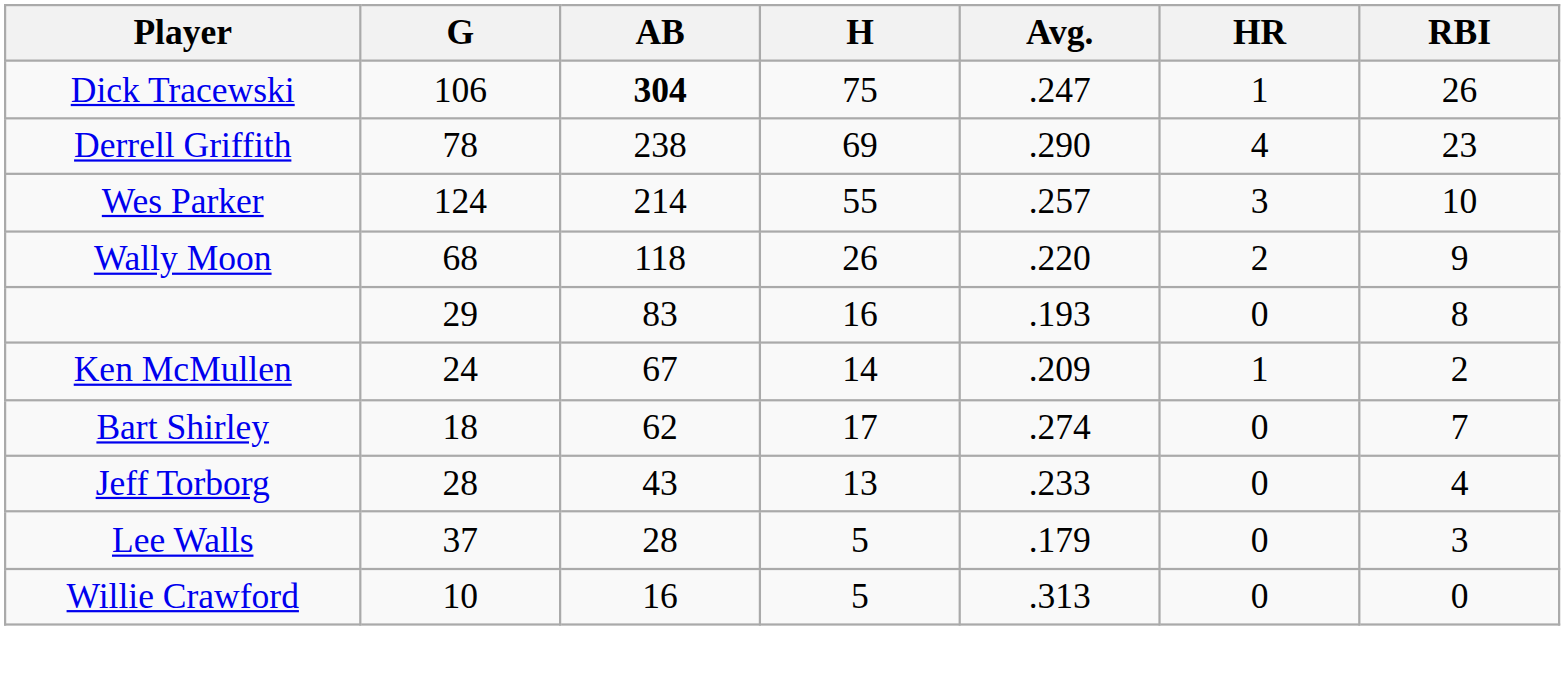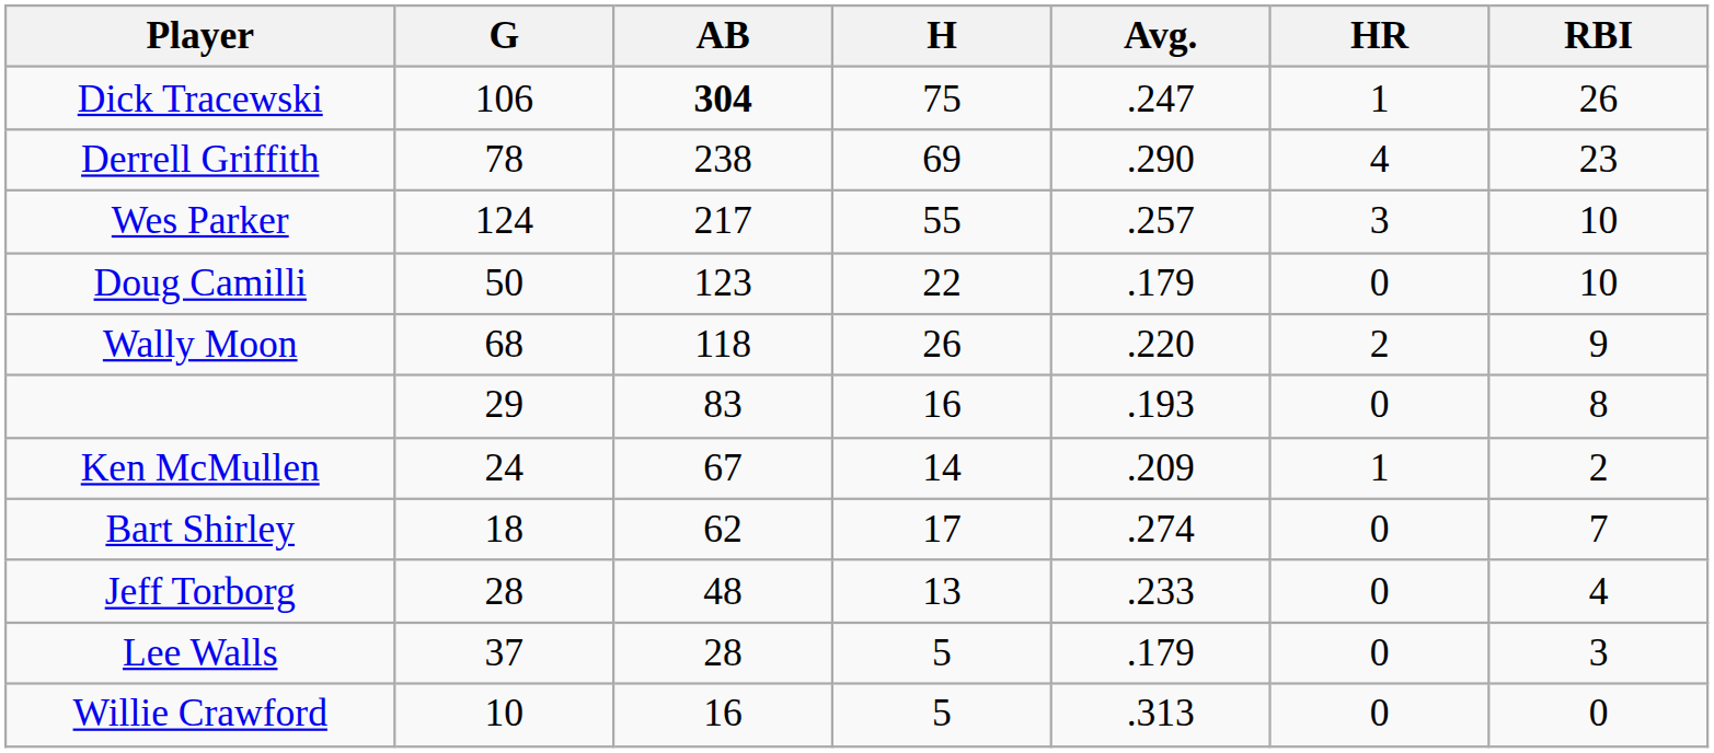 <table class="wikitable sortable">
 <tr>
 <th bgcolor="#DDDDFF" width="16%">Player</th>
 <th bgcolor="#DDDDFF" width="9%">G</th>
 <th bgcolor="#DDDDFF" width="9%">AB</th>
 <th bgcolor="#DDDDFF" width="9%">H</th>
 <th bgcolor="#DDDDFF" width="9%">Avg.</th>
 <th bgcolor="#DDDDFF" width="9%">HR</th>
 <th bgcolor="#DDDDFF" width="9%">RBI</th>
 </tr>
 <tr align="center">
 <td><a href='#'>Dick Tracewski</a></td>
 <td>106</td>
 <td><strong>304</strong></td>
 <td>75</td>
 <td>.247</td>
 <td>1</td>
 <td>26</td>
 </tr>
 <tr align="center">
 <td><a href='#'>Derrell Griffith</a></td>
 <td>78</td>
 <td>238</td>
 <td>69</td>
 <td>.290</td>
 <td>4</td>
 <td>23</td>
 </tr>
 <tr align="center">
 <td><a href='#'>Wes Parker</a></td>
 <td>124</td>
-<td>214</td>
+<td>217</td>
 <td>55</td>
 <td>.257</td>
 <td>3</td>
+<td>10</td>
+</tr>
+<tr align="center">
+<td><a href='#'>Doug Camilli</a></td>
+<td>50</td>
+<td>123</td>
+<td>22</td>
+<td>.179</td>
+<td>0</td>
 <td>10</td>
 </tr>
 <tr align="center">
 <td><a href='#'>Wally Moon</a></td>
 <td>68</td>
 <td>118</td>
 <td>26</td>
 <td>.220</td>
 <td>2</td>
 <td>9</td>
 </tr>
 <tr align="center">
 <td></td>
 <td>29</td>
 <td>83</td>
 <td>16</td>
 <td>.193</td>
 <td>0</td>
 <td>8</td>
 </tr>
 <tr align="center">
 <td><a href='#'>Ken McMullen</a></td>
 <td>24</td>
 <td>67</td>
 <td>14</td>
 <td>.209</td>
 <td>1</td>
 <td>2</td>
 </tr>
 <tr align="center">
 <td><a href='#'>Bart Shirley</a></td>
 <td>18</td>
 <td>62</td>
 <td>17</td>
 <td>.274</td>
 <td>0</td>
 <td>7</td>
 </tr>
 <tr align="center">
 <td><a href='#'>Jeff Torborg</a></td>
 <td>28</td>
-<td>43</td>
+<td>48</td>
 <td>13</td>
 <td>.233</td>
 <td>0</td>
 <td>4</td>
 </tr>
 <tr align="center">
 <td><a href='#'>Lee Walls</a></td>
 <td>37</td>
 <td>28</td>
 <td>5</td>
 <td>.179</td>
 <td>0</td>
 <td>3</td>
 </tr>
 <tr align="center">
 <td><a href='#'>Willie Crawford</a></td>
 <td>10</td>
 <td>16</td>
 <td>5</td>
 <td>.313</td>
 <td>0</td>
 <td>0</td>
 </tr>
 </table>
